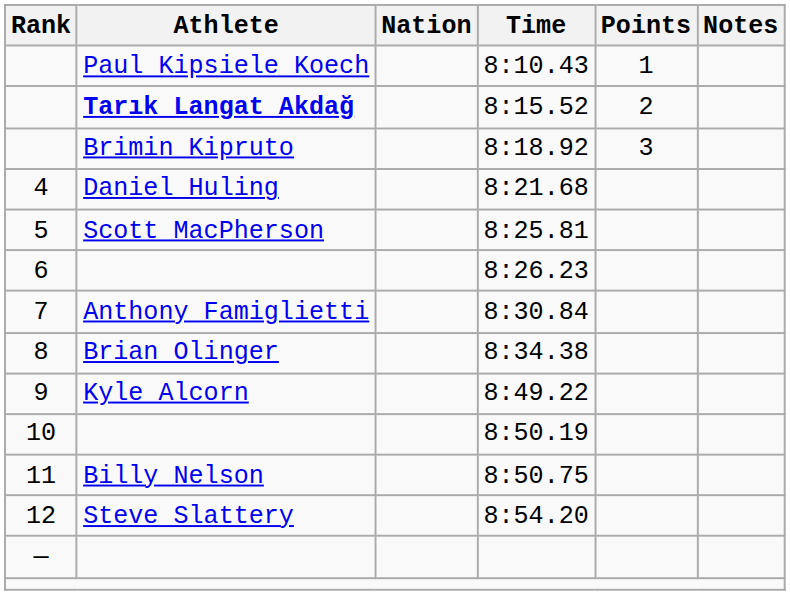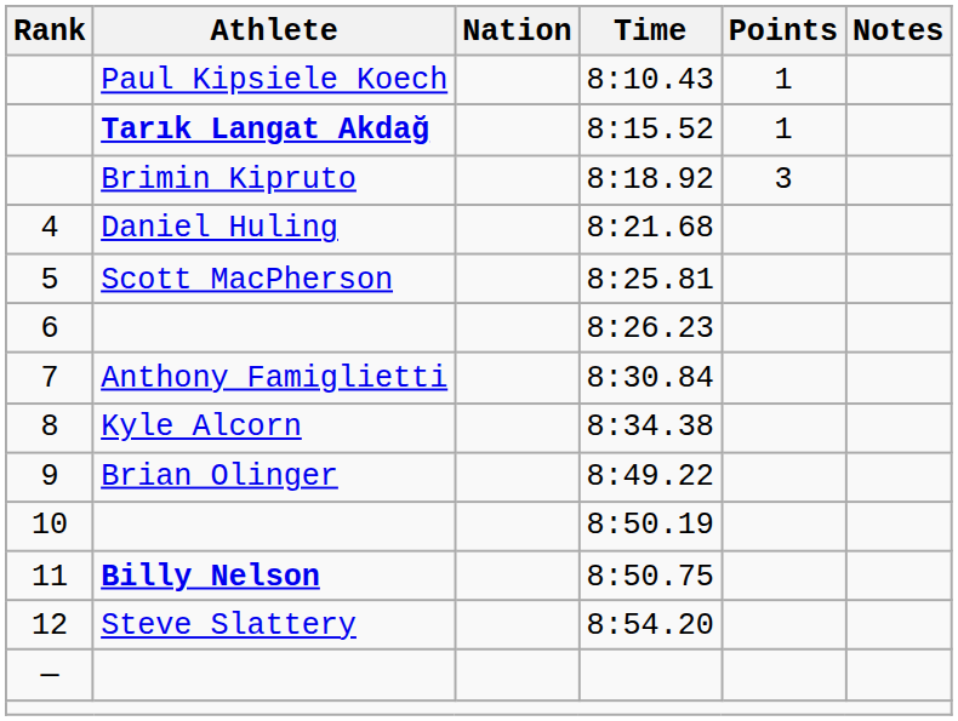 <table class="wikitable mw-datatable sortable" style="text-align:center;">
 <tr>
 <th>Rank</th>
 <th>Athlete</th>
 <th>Nation</th>
 <th>Time</th>
 <th>Points</th>
 <th>Notes</th>
 </tr>
 <tr>
 <td></td>
 <td align=left><a href='#'>Paul Kipsiele Koech</a></td>
 <td align=left></td>
 <td>8:10.43</td>
 <td>1</td>
 <td></td>
 </tr>
 <tr>
 <td></td>
 <td align=left><strong><a href='#'>Tarık Langat Akdağ</a></strong></td>
 <td align=left></td>
 <td>8:15.52</td>
-<td>2</td>
+<td>1</td>
 <td></td>
 </tr>
 <tr>
 <td></td>
 <td align=left><a href='#'>Brimin Kipruto</a></td>
 <td align=left></td>
 <td>8:18.92</td>
 <td>3</td>
 <td></td>
 </tr>
 <tr>
 <td>4</td>
 <td align=left><a href='#'>Daniel Huling</a></td>
 <td align=left></td>
 <td>8:21.68</td>
 <td></td>
 <td></td>
 </tr>
 <tr>
 <td>5</td>
 <td align=left><a href='#'>Scott MacPherson</a></td>
 <td align=left></td>
 <td>8:25.81</td>
 <td></td>
 <td></td>
 </tr>
 <tr>
 <td>6</td>
 <td align=left></td>
 <td align=left></td>
 <td>8:26.23</td>
 <td></td>
 <td></td>
 </tr>
 <tr>
 <td>7</td>
 <td align=left><a href='#'>Anthony Famiglietti</a></td>
 <td align=left></td>
 <td>8:30.84</td>
 <td></td>
 <td></td>
 </tr>
 <tr>
 <td>8</td>
-<td align=left><a href='#'>Brian Olinger</a></td>
+<td align=left><a href='#'>Kyle Alcorn</a></td>
 <td align=left></td>
 <td>8:34.38</td>
 <td></td>
 <td></td>
 </tr>
 <tr>
 <td>9</td>
-<td align=left><a href='#'>Kyle Alcorn</a></td>
+<td align=left><a href='#'>Brian Olinger</a></td>
 <td align=left></td>
 <td>8:49.22</td>
 <td></td>
 <td></td>
 </tr>
 <tr>
 <td>10</td>
 <td align=left></td>
 <td align=left></td>
 <td>8:50.19</td>
 <td></td>
 <td></td>
 </tr>
 <tr>
 <td>11</td>
-<td align=left><a href='#'>Billy Nelson</a></td>
+<td align=left><strong><a href='#'>Billy Nelson</a></strong></td>
 <td align=left></td>
 <td>8:50.75</td>
 <td></td>
 <td></td>
 </tr>
 <tr>
 <td>12</td>
 <td align=left><a href='#'>Steve Slattery</a></td>
 <td align=left></td>
 <td>8:54.20</td>
 <td></td>
 <td></td>
 </tr>
 <tr>
 <td>—</td>
 <td align=left></td>
 <td align=left></td>
 <td></td>
 <td></td>
 <td></td>
 </tr>
 <tr class="sortbottom">
 <td colspan=6></td>
 </tr>
 </table>
